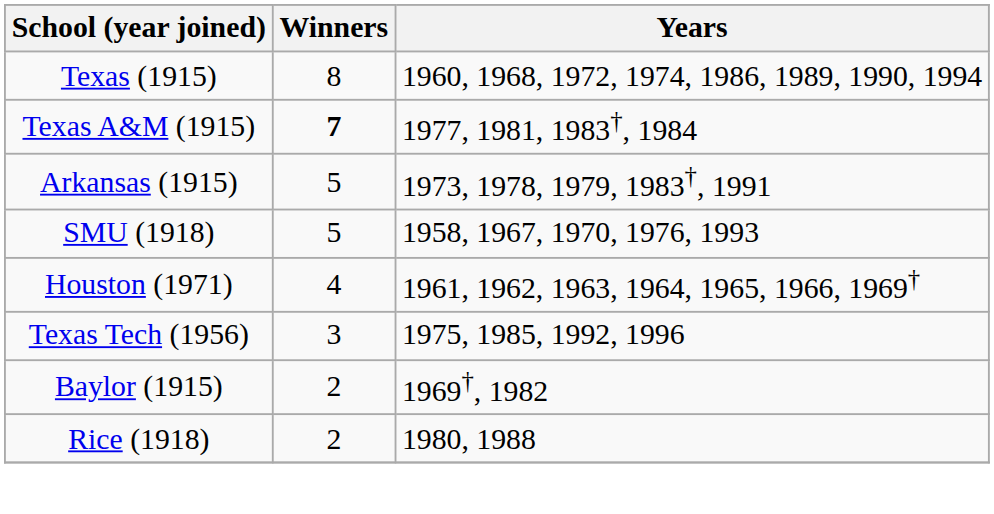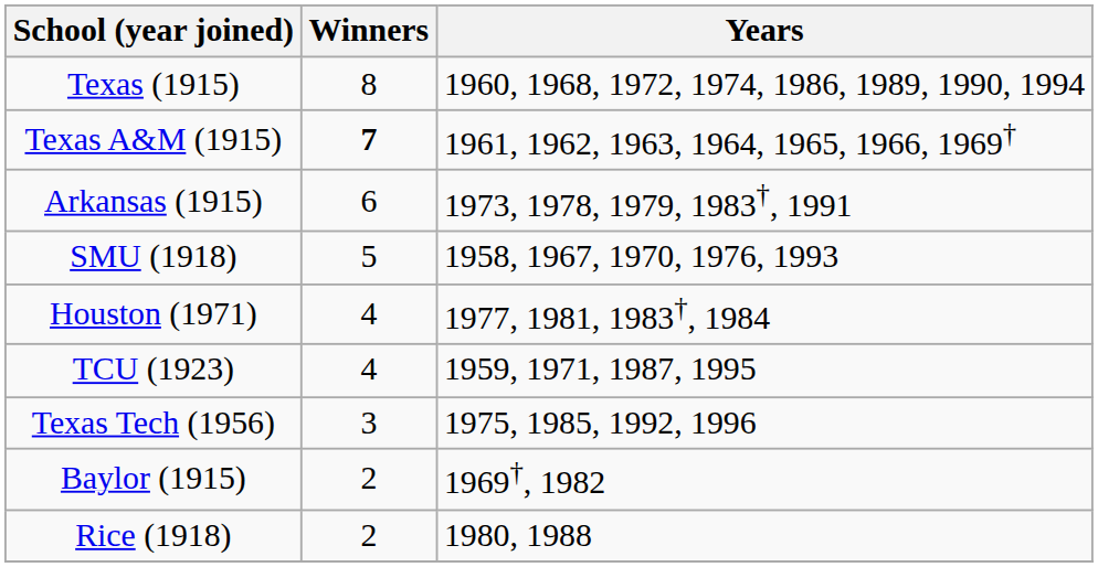 <table class="wikitable">
 <tr>
 <th>School (year joined)</th>
 <th>Winners</th>
 <th>Years</th>
 </tr>
 <tr align="center">
 <td><a href='#'>Texas</a> (1915)</td>
 <td>8</td>
 <td align="left">1960, 1968, 1972, 1974, 1986, 1989, 1990, 1994</td>
 </tr>
 <tr align="center">
 <td><a href='#'>Texas A&M</a> (1915)</td>
 <td><strong>7</strong></td>
-<td align="left">1977, 1981, 1983<sup>†</sup>, 1984</td>
+<td align="left">1961, 1962, 1963, 1964, 1965, 1966, 1969<sup>†</sup></td>
 </tr>
 <tr align="center">
 <td><a href='#'>Arkansas</a> (1915)</td>
-<td>5</td>
+<td>6</td>
 <td align="left">1973, 1978, 1979, 1983<sup>†</sup>, 1991</td>
 </tr>
 <tr align="center">
 <td><a href='#'>SMU</a> (1918)</td>
 <td>5</td>
 <td align="left">1958, 1967, 1970, 1976, 1993</td>
 </tr>
 <tr align="center">
 <td><a href='#'>Houston</a> (1971)</td>
 <td>4</td>
-<td align="left">1961, 1962, 1963, 1964, 1965, 1966, 1969<sup>†</sup></td>
+<td align="left">1977, 1981, 1983<sup>†</sup>, 1984</td>
+</tr>
+<tr align="center">
+<td><a href='#'>TCU</a> (1923)</td>
+<td>4</td>
+<td align="left">1959, 1971, 1987, 1995</td>
 </tr>
 <tr align="center">
 <td><a href='#'>Texas Tech</a> (1956)</td>
 <td>3</td>
 <td align="left">1975, 1985, 1992, 1996</td>
 </tr>
 <tr align=center>
 <td><a href='#'>Baylor</a> (1915)</td>
 <td>2</td>
 <td align="left">1969<sup>†</sup>, 1982</td>
 </tr>
 <tr align=center>
 <td><a href='#'>Rice</a> (1918)</td>
 <td>2</td>
 <td align="left">1980, 1988</td>
 </tr>
 <tr align=center>
 </tr>
 </table>
